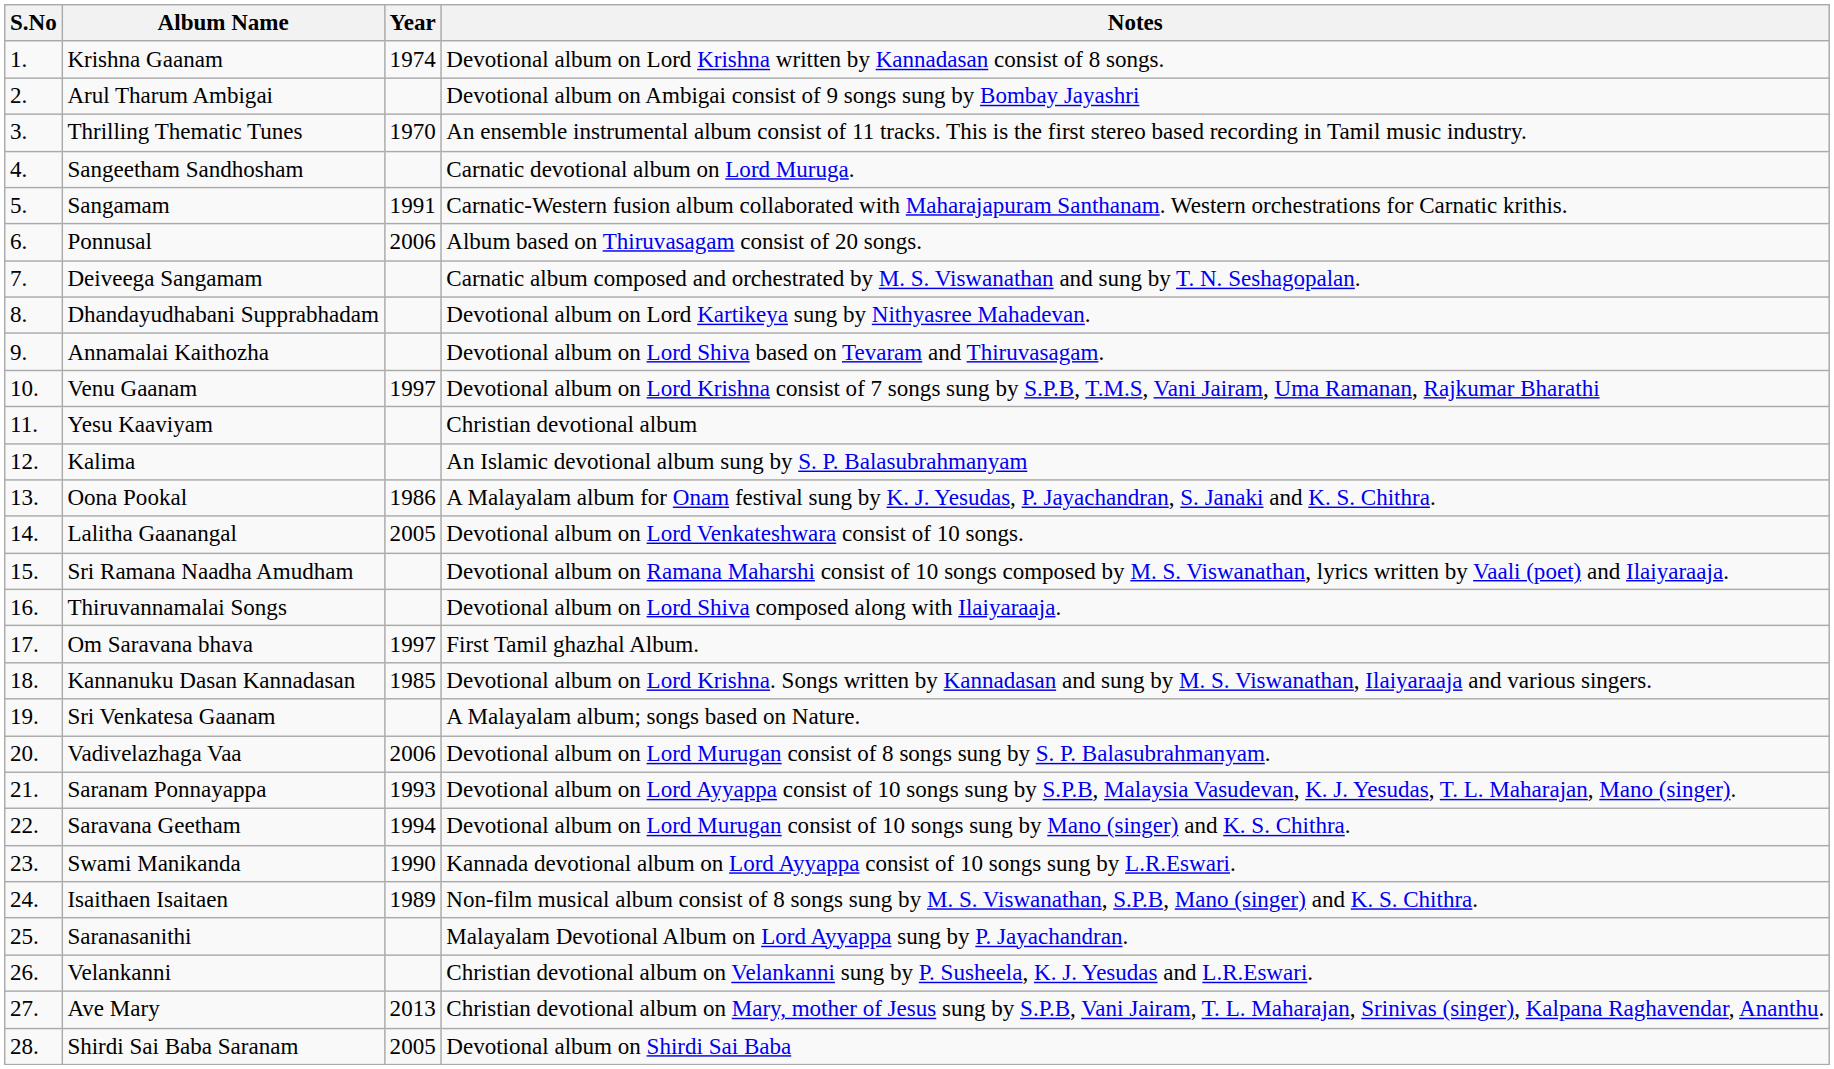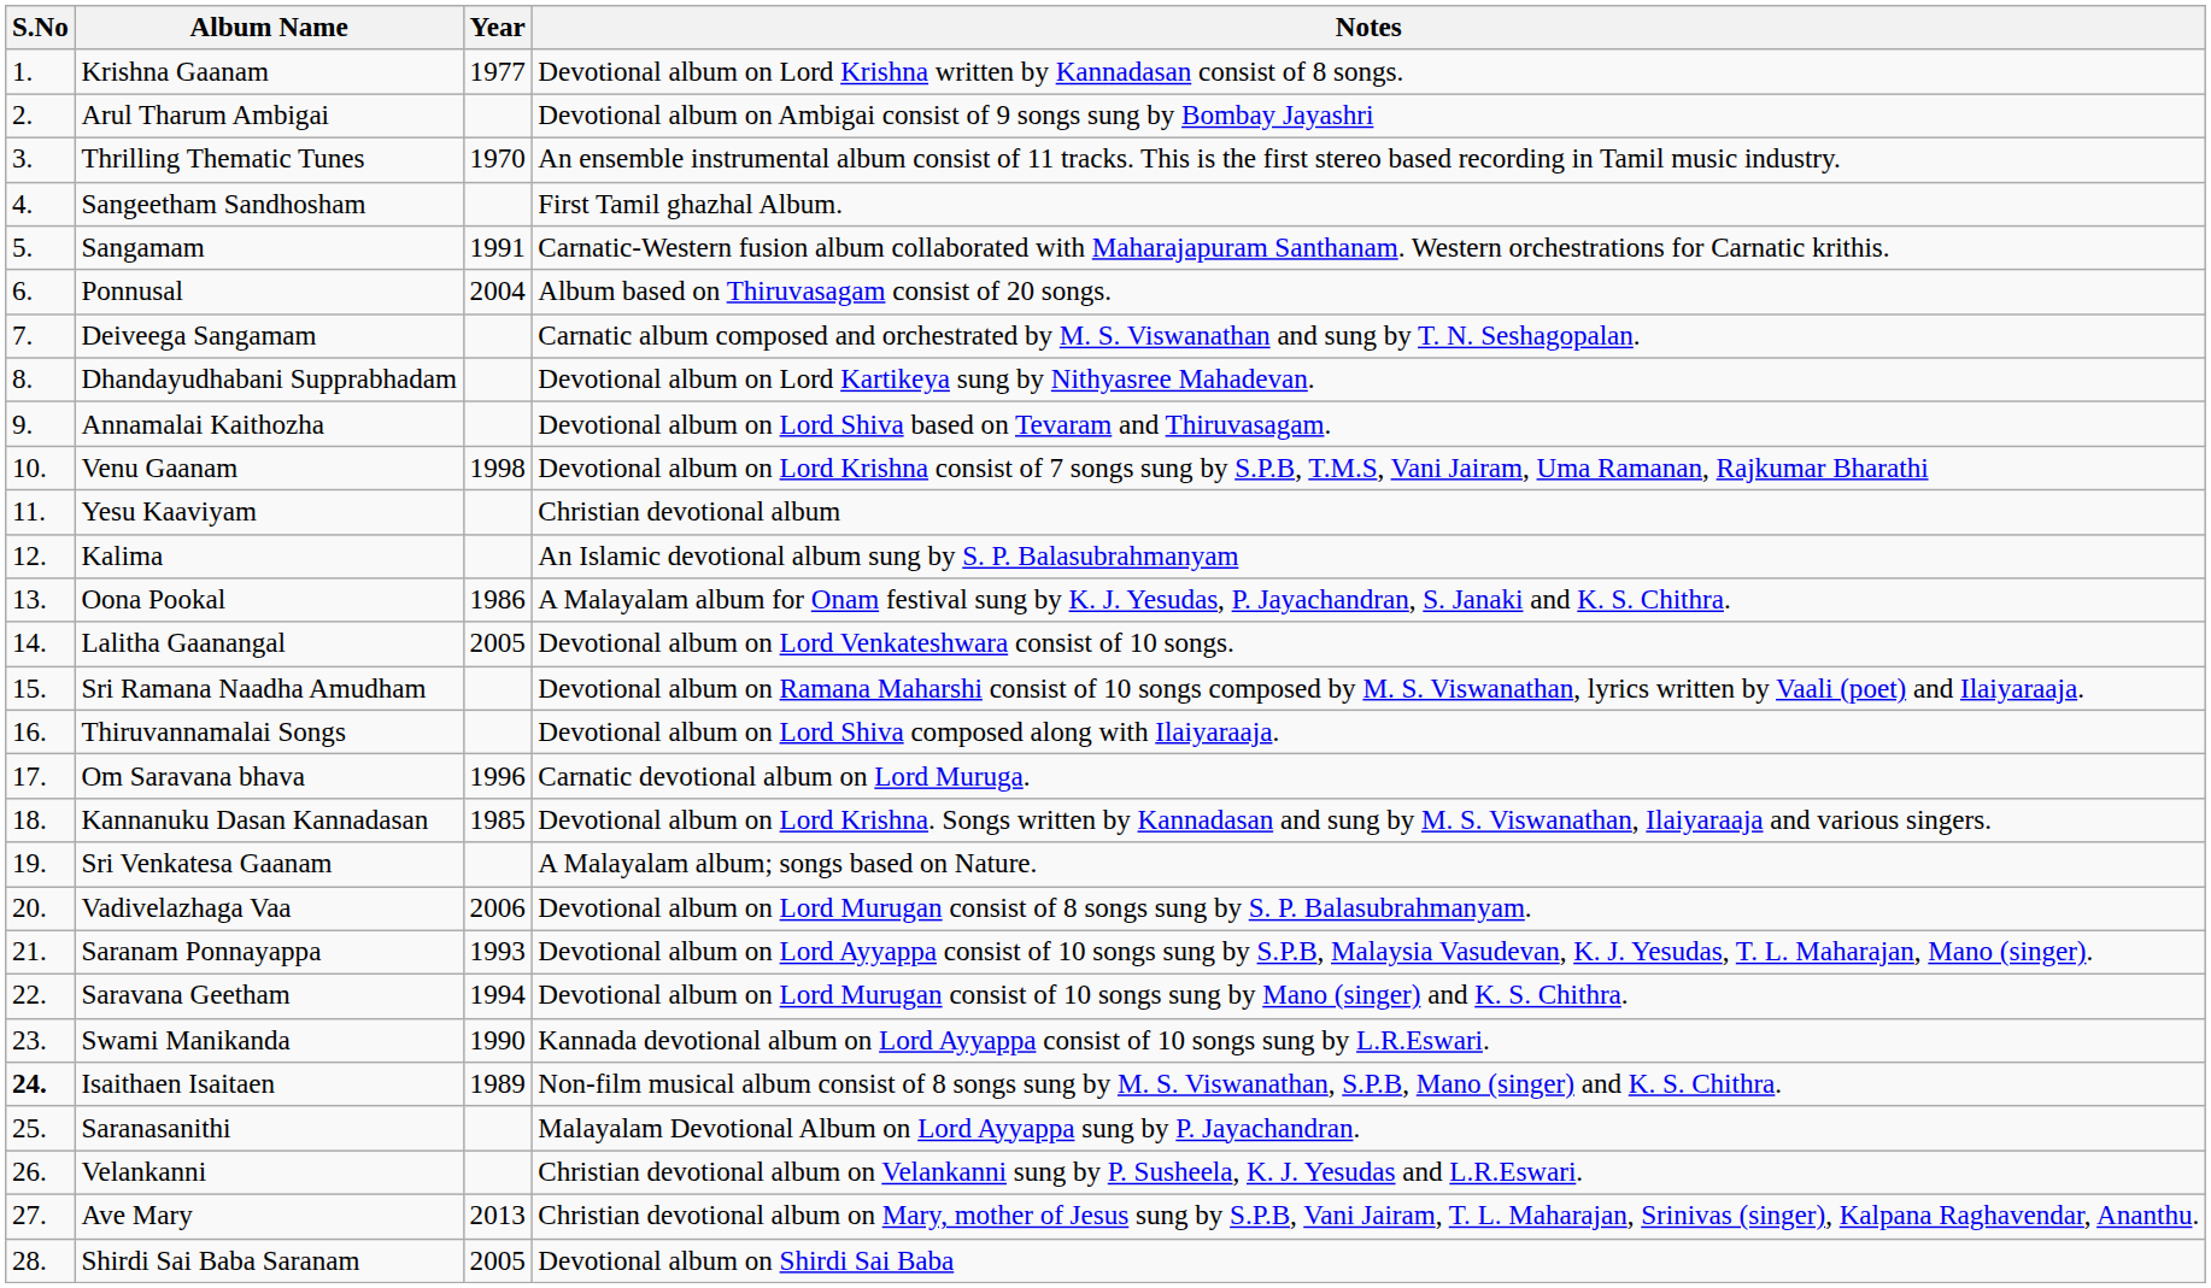 <table class="wikitable">
 <tr>
 <th>S.No</th>
 <th>Album Name</th>
 <th>Year</th>
 <th>Notes</th>
 </tr>
 <tr>
 <td>1.</td>
 <td>Krishna Gaanam</td>
-<td>1974</td>
+<td>1977</td>
 <td>Devotional album on Lord <a href='#'>Krishna</a> written by <a href='#'>Kannadasan</a> consist of 8 songs.</td>
 </tr>
 <tr>
 <td>2.</td>
 <td>Arul Tharum Ambigai</td>
 <td></td>
 <td>Devotional album on Ambigai consist of 9 songs sung by <a href='#'>Bombay Jayashri</a></td>
 </tr>
 <tr>
 <td>3.</td>
 <td>Thrilling Thematic Tunes</td>
 <td>1970</td>
 <td>An ensemble instrumental album consist of 11 tracks. This is the first stereo based recording in Tamil music industry.</td>
 </tr>
 <tr>
 <td>4.</td>
 <td>Sangeetham Sandhosham</td>
 <td></td>
-<td>Carnatic devotional album on <a href='#'>Lord Muruga</a>.</td>
+<td>First Tamil ghazhal Album.</td>
 </tr>
 <tr>
 <td>5.</td>
 <td>Sangamam</td>
 <td>1991</td>
 <td>Carnatic-Western fusion album collaborated with <a href='#'>Maharajapuram Santhanam</a>. Western orchestrations for Carnatic krithis.</td>
 </tr>
 <tr>
 <td>6.</td>
 <td>Ponnusal</td>
-<td>2006</td>
+<td>2004</td>
 <td>Album based on <a href='#'>Thiruvasagam</a> consist of 20 songs.</td>
 </tr>
 <tr>
 <td>7.</td>
 <td>Deiveega Sangamam</td>
 <td></td>
 <td>Carnatic album composed and orchestrated by <a href='#'>M. S. Viswanathan</a> and sung by <a href='#'>T. N. Seshagopalan</a>.</td>
 </tr>
 <tr>
 <td>8.</td>
 <td>Dhandayudhabani Supprabhadam</td>
 <td></td>
 <td>Devotional album on Lord <a href='#'>Kartikeya</a> sung by <a href='#'>Nithyasree Mahadevan</a>.</td>
 </tr>
 <tr>
 <td>9.</td>
 <td>Annamalai Kaithozha</td>
 <td></td>
 <td>Devotional album on <a href='#'>Lord Shiva</a> based on <a href='#'>Tevaram</a> and <a href='#'>Thiruvasagam</a>.</td>
 </tr>
 <tr>
 <td>10.</td>
 <td>Venu Gaanam</td>
-<td>1997</td>
+<td>1998</td>
 <td>Devotional album on <a href='#'>Lord Krishna</a> consist of 7 songs sung by <a href='#'>S.P.B</a>, <a href='#'>T.M.S</a>, <a href='#'>Vani Jairam</a>, <a href='#'>Uma Ramanan</a>, <a href='#'>Rajkumar Bharathi</a></td>
 </tr>
 <tr>
 <td>11.</td>
 <td>Yesu Kaaviyam</td>
 <td></td>
 <td>Christian devotional album</td>
 </tr>
 <tr>
 <td>12.</td>
 <td>Kalima</td>
 <td></td>
 <td>An Islamic devotional album sung by <a href='#'>S. P. Balasubrahmanyam</a></td>
 </tr>
 <tr>
 <td>13.</td>
 <td>Oona Pookal</td>
 <td>1986</td>
 <td>A Malayalam album for <a href='#'>Onam</a> festival sung by <a href='#'>K. J. Yesudas</a>, <a href='#'>P. Jayachandran</a>, <a href='#'>S. Janaki</a> and <a href='#'>K. S. Chithra</a>.</td>
 </tr>
 <tr>
 <td>14.</td>
 <td>Lalitha Gaanangal</td>
 <td>2005</td>
 <td>Devotional album on <a href='#'>Lord Venkateshwara</a> consist of 10 songs.</td>
 </tr>
 <tr>
 <td>15.</td>
 <td>Sri Ramana Naadha Amudham</td>
 <td></td>
 <td>Devotional album on <a href='#'>Ramana Maharshi</a> consist of 10 songs composed by <a href='#'>M. S. Viswanathan</a>, lyrics written by <a href='#'>Vaali (poet)</a> and <a href='#'>Ilaiyaraaja</a>.</td>
 </tr>
 <tr>
 <td>16.</td>
 <td>Thiruvannamalai Songs</td>
 <td></td>
 <td>Devotional album on <a href='#'>Lord Shiva</a> composed along with <a href='#'>Ilaiyaraaja</a>.</td>
 </tr>
 <tr>
 <td>17.</td>
 <td>Om Saravana bhava</td>
-<td>1997</td>
-<td>First Tamil ghazhal Album.</td>
+<td>1996</td>
+<td>Carnatic devotional album on <a href='#'>Lord Muruga</a>.</td>
 </tr>
 <tr>
 <td>18.</td>
 <td>Kannanuku Dasan Kannadasan</td>
 <td>1985</td>
 <td>Devotional album on <a href='#'>Lord Krishna</a>. Songs written by <a href='#'>Kannadasan</a> and sung by <a href='#'>M. S. Viswanathan</a>, <a href='#'>Ilaiyaraaja</a> and various singers.</td>
 </tr>
 <tr>
 <td>19.</td>
 <td>Sri Venkatesa Gaanam</td>
 <td></td>
 <td>A Malayalam album; songs based on Nature.</td>
 </tr>
 <tr>
 <td>20.</td>
 <td>Vadivelazhaga Vaa</td>
 <td>2006</td>
 <td>Devotional album on <a href='#'>Lord Murugan</a> consist of 8 songs sung by <a href='#'>S. P. Balasubrahmanyam</a>.</td>
 </tr>
 <tr>
 <td>21.</td>
 <td>Saranam Ponnayappa</td>
 <td>1993</td>
 <td>Devotional album on <a href='#'>Lord Ayyappa</a> consist of 10 songs sung by <a href='#'>S.P.B</a>, <a href='#'>Malaysia Vasudevan</a>, <a href='#'>K. J. Yesudas</a>, <a href='#'>T. L. Maharajan</a>, <a href='#'>Mano (singer)</a>.</td>
 </tr>
 <tr>
 <td>22.</td>
 <td>Saravana Geetham</td>
 <td>1994</td>
 <td>Devotional album on <a href='#'>Lord Murugan</a> consist of 10 songs sung by <a href='#'>Mano (singer)</a> and <a href='#'>K. S. Chithra</a>.</td>
 </tr>
 <tr>
 <td>23.</td>
 <td>Swami Manikanda</td>
 <td>1990</td>
 <td>Kannada devotional album on <a href='#'>Lord Ayyappa</a> consist of 10 songs sung by <a href='#'>L.R.Eswari</a>.</td>
 </tr>
 <tr>
-<td>24.</td>
+<td><strong>24.</strong></td>
 <td>Isaithaen Isaitaen</td>
 <td>1989</td>
 <td>Non-film musical album consist of 8 songs sung by <a href='#'>M. S. Viswanathan</a>, <a href='#'>S.P.B</a>, <a href='#'>Mano (singer)</a> and <a href='#'>K. S. Chithra</a>.</td>
 </tr>
 <tr>
 <td>25.</td>
 <td>Saranasanithi</td>
 <td></td>
 <td>Malayalam Devotional Album on <a href='#'>Lord Ayyappa</a> sung by <a href='#'>P. Jayachandran</a>.</td>
 </tr>
 <tr>
 <td>26.</td>
 <td>Velankanni</td>
 <td></td>
 <td>Christian devotional album on <a href='#'>Velankanni</a> sung by <a href='#'>P. Susheela</a>, <a href='#'>K. J. Yesudas</a> and <a href='#'>L.R.Eswari</a>.</td>
 </tr>
 <tr>
 <td>27.</td>
 <td>Ave Mary</td>
 <td>2013</td>
 <td>Christian devotional album on <a href='#'>Mary, mother of Jesus</a> sung by <a href='#'>S.P.B</a>, <a href='#'>Vani Jairam</a>, <a href='#'>T. L. Maharajan</a>, <a href='#'>Srinivas (singer)</a>, <a href='#'>Kalpana Raghavendar</a>, <a href='#'>Ananthu</a>.</td>
 </tr>
 <tr>
 <td>28.</td>
 <td>Shirdi Sai Baba Saranam</td>
 <td>2005</td>
 <td>Devotional album on <a href='#'>Shirdi Sai Baba</a></td>
 </tr>
 </table>
